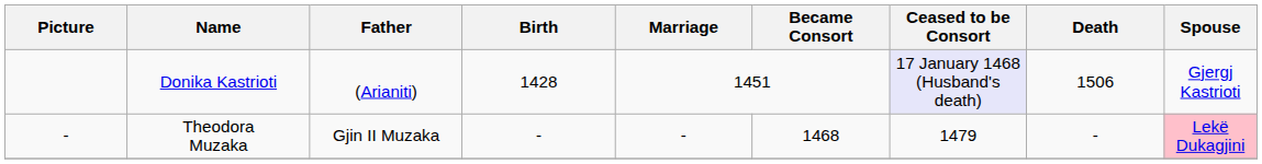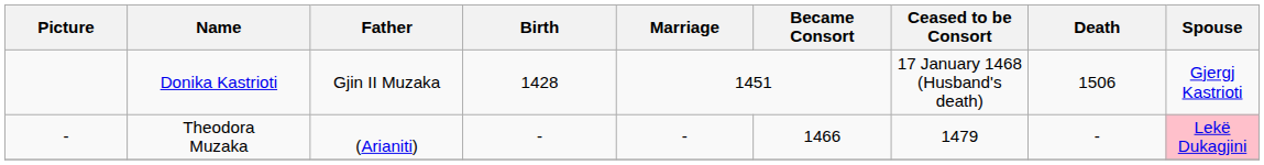 <table width=95% class="wikitable">
 <tr>
 <th width = "8%">Picture</th>
 <th width = "12%">Name</th>
 <th width = "10%">Father</th>
 <th width = "10%">Birth</th>
 <th width = "9%">Marriage</th>
 <th width = "9%">Became Consort</th>
 <th width = "9%">Ceased to be Consort</th>
 <th width = "9%">Death</th>
 <th width = "6%">Spouse</th>
 </tr>
 <tr>
 <td align="center"></td>
 <td align="center"><a href='#'>Donika Kastrioti</a></td>
-<td align=center><br>(<a href='#'>Arianiti</a>)</td>
+<td align=center>Gjin II Muzaka</td>
 <td align="center">1428</td>
 <td align=center colspan=2>1451</td>
-<td align="center" style="background: lavender;">17 January 1468 (Husband's death)</td>
+<td align="center">17 January 1468 (Husband's death)</td>
 <td align="center">1506</td>
 <td align="center"><a href='#'>Gjergj Kastrioti</a></td>
 </tr>
 <tr>
 <td align="center">-</td>
 <td align="center">Theodora<br>Muzaka</td>
-<td align=center>Gjin II Muzaka</td>
+<td align=center><br>(<a href='#'>Arianiti</a>)</td>
 <td align="center">-</td>
 <td align="center">-</td>
-<td align="center">1468</td>
+<td align="center">1466</td>
 <td align="center">1479</td>
 <td align="center">-</td>
 <td align="center" style="background: pink;"><a href='#'>Lekë Dukagjini</a></td>
 </tr>
 <tr>
 </tr>
 </table>
